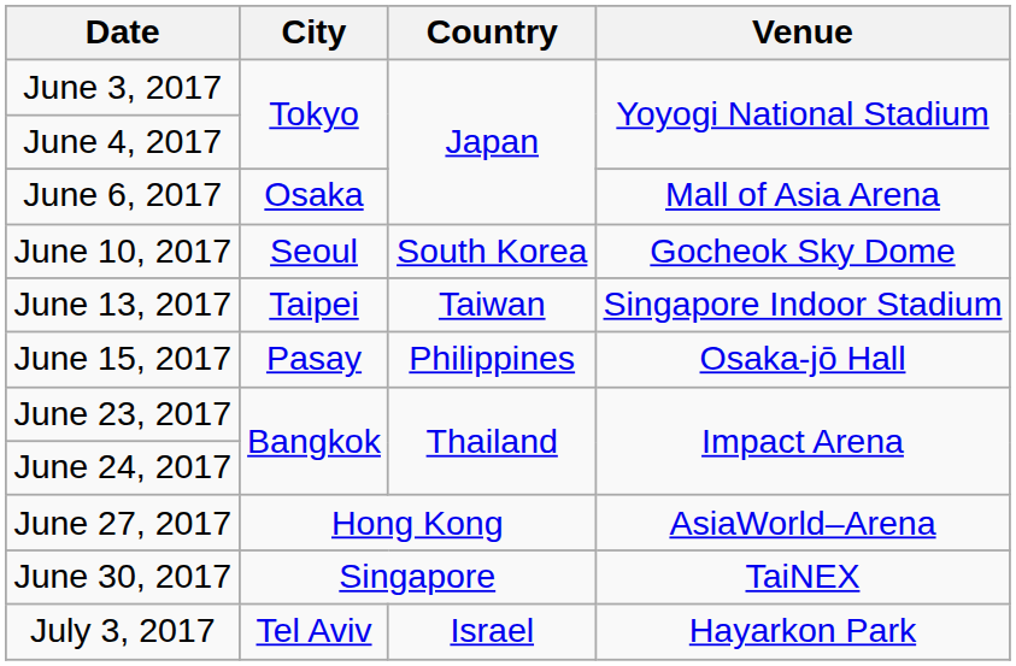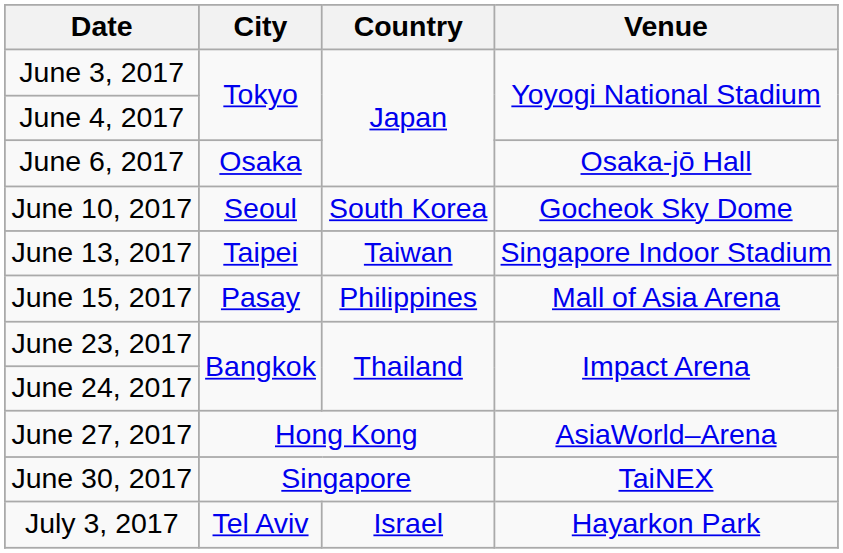 <table class="wikitable plainrowheaders" style="text-align:center;">
 <tr>
 <th scope="col">Date</th>
 <th scope="col">City</th>
 <th scope="col">Country</th>
 <th scope="col">Venue</th>
 </tr>
 <tr>
 <td>June 3, 2017</td>
 <td rowspan="2"><a href='#'>Tokyo</a></td>
 <td rowspan="3"><a href='#'>Japan</a></td>
 <td rowspan="2"><a href='#'>Yoyogi National Stadium</a></td>
 </tr>
 <tr>
 <td>June 4, 2017</td>
 </tr>
 <tr>
 <td>June 6, 2017</td>
 <td><a href='#'>Osaka</a></td>
-<td><a href='#'>Mall of Asia Arena</a></td>
+<td><a href='#'>Osaka-jō Hall</a></td>
 </tr>
 <tr>
 <td>June 10, 2017</td>
 <td><a href='#'>Seoul</a></td>
 <td><a href='#'>South Korea</a></td>
 <td><a href='#'>Gocheok Sky Dome</a></td>
 </tr>
 <tr>
 <td>June 13, 2017</td>
 <td><a href='#'>Taipei</a></td>
 <td><a href='#'>Taiwan</a></td>
 <td><a href='#'>Singapore Indoor Stadium</a></td>
 </tr>
 <tr>
 <td>June 15, 2017</td>
 <td><a href='#'>Pasay</a></td>
 <td><a href='#'>Philippines</a></td>
-<td><a href='#'>Osaka-jō Hall</a></td>
+<td><a href='#'>Mall of Asia Arena</a></td>
 </tr>
 <tr>
 <td>June 23, 2017</td>
 <td rowspan="2"><a href='#'>Bangkok</a></td>
 <td rowspan="2"><a href='#'>Thailand</a></td>
 <td rowspan="2"><a href='#'>Impact Arena</a></td>
 </tr>
 <tr>
 <td>June 24, 2017</td>
 </tr>
 <tr>
 <td>June 27, 2017</td>
 <td colspan="2"><a href='#'>Hong Kong</a></td>
 <td><a href='#'>AsiaWorld–Arena</a></td>
 </tr>
 <tr>
 <td>June 30, 2017</td>
 <td colspan="2"><a href='#'>Singapore</a></td>
 <td><a href='#'>TaiNEX</a></td>
 </tr>
 <tr>
 <td>July 3, 2017</td>
 <td><a href='#'>Tel Aviv</a></td>
 <td><a href='#'>Israel</a></td>
 <td><a href='#'>Hayarkon Park</a></td>
 </tr>
 </table>
